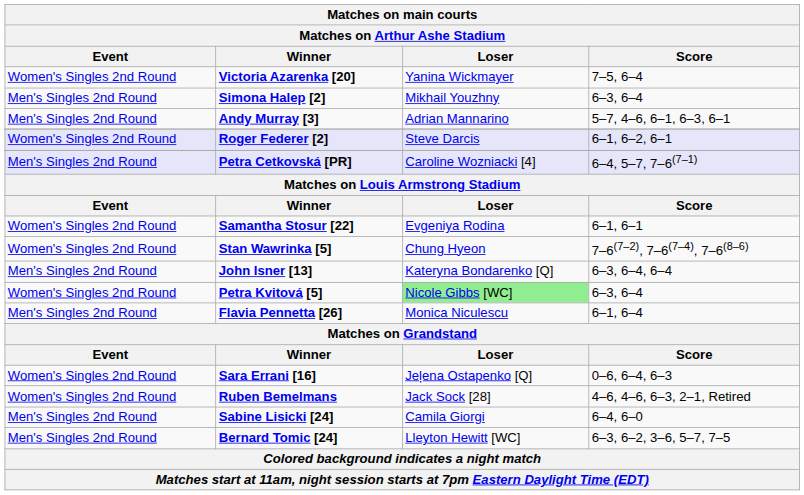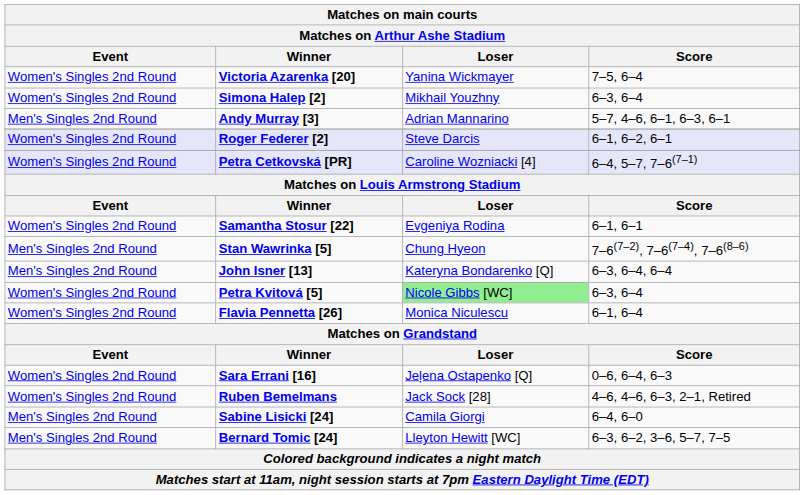 <table class="wikitable" style="margin:auto;">
 <tr>
 <th colspan="4" style="white-space:nowrap;">Matches on main courts</th>
 </tr>
 <tr>
 <th colspan="4"><strong>Matches on <a href='#'>Arthur Ashe Stadium</a></strong></th>
 </tr>
 <tr>
 <th width=250>Event</th>
 <th width=220>Winner</th>
 <th width=220>Loser</th>
 <th width=250>Score</th>
 </tr>
 <tr>
 <td><a href='#'>Women's Singles 2nd Round</a></td>
 <td><strong> <a href='#'>Victoria Azarenka</a> [20]</strong></td>
 <td> <a href='#'>Yanina Wickmayer</a></td>
 <td>7–5, 6–4</td>
 </tr>
 <tr>
-<td><a href='#'>Men's Singles 2nd Round</a></td>
+<td><a href='#'>Women's Singles 2nd Round</a></td>
 <td><strong> <a href='#'>Simona Halep</a> [2]</strong></td>
 <td> <a href='#'>Mikhail Youzhny</a></td>
 <td>6–3, 6–4</td>
 </tr>
 <tr>
 <td><a href='#'>Men's Singles 2nd Round</a></td>
 <td><strong> <a href='#'>Andy Murray</a> [3]</strong></td>
 <td> <a href='#'>Adrian Mannarino</a></td>
 <td>5–7, 4–6, 6–1, 6–3, 6–1</td>
 </tr>
 <tr>
 </tr>
 <tr bgcolor=lavender>
 <td><a href='#'>Women's Singles 2nd Round</a></td>
 <td><strong> <a href='#'>Roger Federer</a> [2]</strong></td>
 <td> <a href='#'>Steve Darcis</a></td>
 <td>6–1, 6–2, 6–1</td>
 </tr>
 <tr>
 </tr>
 <tr bgcolor=lavender>
-<td><a href='#'>Men's Singles 2nd Round</a></td>
+<td><a href='#'>Women's Singles 2nd Round</a></td>
 <td><strong> <a href='#'>Petra Cetkovská</a> [PR]</strong></td>
 <td> <a href='#'>Caroline Wozniacki</a> [4]</td>
 <td>6–4, 5–7, 7–6<sup>(7–1)</sup></td>
 </tr>
 <tr>
 <th colspan="4"><strong>Matches on <a href='#'>Louis Armstrong Stadium</a></strong></th>
 </tr>
 <tr>
 <th width=250>Event</th>
 <th width=220>Winner</th>
 <th width=220>Loser</th>
 <th width=250>Score</th>
 </tr>
 <tr>
 <td><a href='#'>Women's Singles 2nd Round</a></td>
 <td><strong> <a href='#'>Samantha Stosur</a> [22]</strong></td>
 <td> <a href='#'>Evgeniya Rodina</a></td>
 <td>6–1, 6–1</td>
 </tr>
 <tr>
-<td><a href='#'>Women's Singles 2nd Round</a></td>
+<td><a href='#'>Men's Singles 2nd Round</a></td>
 <td><strong> <a href='#'>Stan Wawrinka</a> [5]</strong></td>
 <td> <a href='#'>Chung Hyeon</a></td>
 <td>7–6<sup>(7–2)</sup>, 7–6<sup>(7–4)</sup>, 7–6<sup>(8–6)</sup></td>
 </tr>
 <tr>
 <td><a href='#'>Men's Singles 2nd Round</a></td>
 <td><strong> <a href='#'>John Isner</a> [13]</strong></td>
 <td> <a href='#'>Kateryna Bondarenko</a> [Q]</td>
 <td>6–3, 6–4, 6–4</td>
 </tr>
 <tr>
 <td><a href='#'>Women's Singles 2nd Round</a></td>
 <td><strong> <a href='#'>Petra Kvitová</a> [5]</strong></td>
 <td style="background: lightgreen;"> <a href='#'>Nicole Gibbs</a> [WC]</td>
 <td>6–3, 6–4</td>
 </tr>
 <tr>
-<td><a href='#'>Men's Singles 2nd Round</a></td>
+<td><a href='#'>Women's Singles 2nd Round</a></td>
 <td><strong> <a href='#'>Flavia Pennetta</a> [26]</strong></td>
 <td> <a href='#'>Monica Niculescu</a></td>
 <td>6–1, 6–4</td>
 </tr>
 <tr>
 <th colspan="4"><strong>Matches on <a href='#'>Grandstand</a></strong></th>
 </tr>
 <tr>
 <th width=250>Event</th>
 <th width=220>Winner</th>
 <th width=220>Loser</th>
 <th width=250>Score</th>
 </tr>
 <tr>
 <td><a href='#'>Women's Singles 2nd Round</a></td>
 <td><strong> <a href='#'>Sara Errani</a> [16]</strong></td>
 <td> <a href='#'>Jeļena Ostapenko</a> [Q]</td>
 <td>0–6, 6–4, 6–3</td>
 </tr>
 <tr>
 <td><a href='#'>Women's Singles 2nd Round</a></td>
 <td><strong> <a href='#'>Ruben Bemelmans</a></strong></td>
 <td> <a href='#'>Jack Sock</a> [28]</td>
 <td>4–6, 4–6, 6–3, 2–1, Retired</td>
 </tr>
 <tr>
 <td><a href='#'>Men's Singles 2nd Round</a></td>
 <td><strong> <a href='#'>Sabine Lisicki</a> [24]</strong></td>
 <td> <a href='#'>Camila Giorgi</a></td>
 <td>6–4, 6–0</td>
 </tr>
 <tr>
 <td><a href='#'>Men's Singles 2nd Round</a></td>
 <td><strong> <a href='#'>Bernard Tomic</a> [24]</strong></td>
 <td> <a href='#'>Lleyton Hewitt</a> [WC]</td>
 <td>6–3, 6–2, 3–6, 5–7, 7–5</td>
 </tr>
 <tr>
 <th colspan=4><em>Colored background indicates a night match</em></th>
 </tr>
 <tr>
 <th colspan=4><em>Matches start at 11am, night session starts at 7pm <a href='#'>Eastern Daylight Time (EDT)</a></em></th>
 </tr>
 </table>
